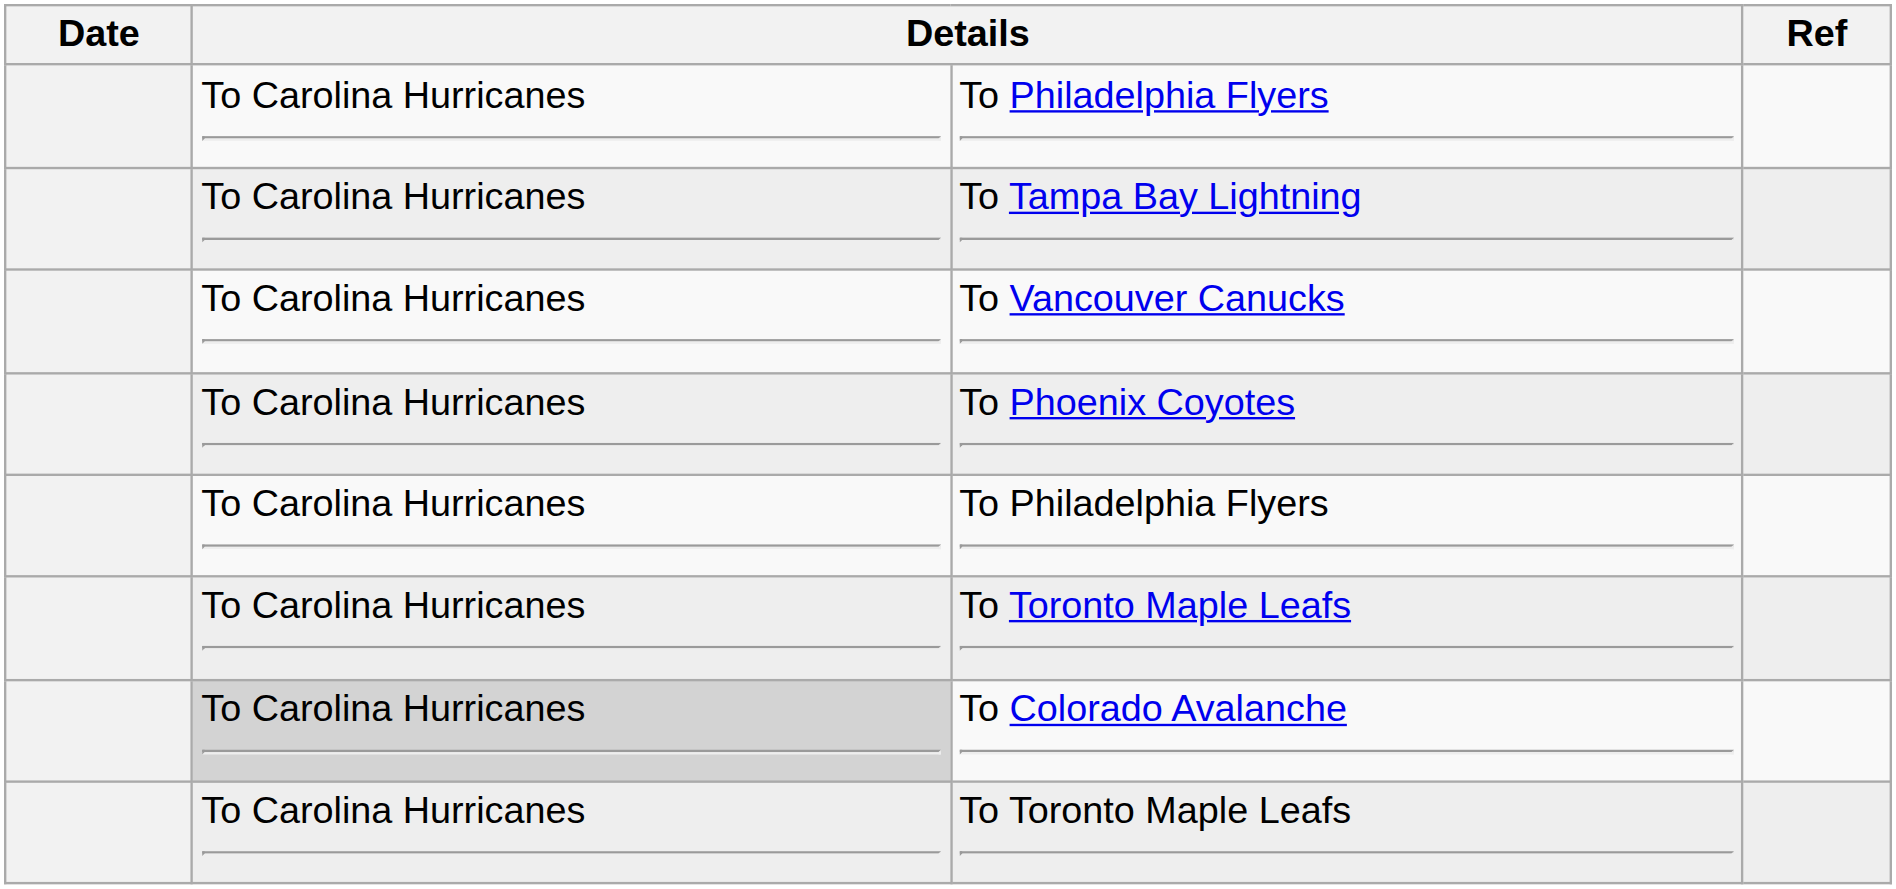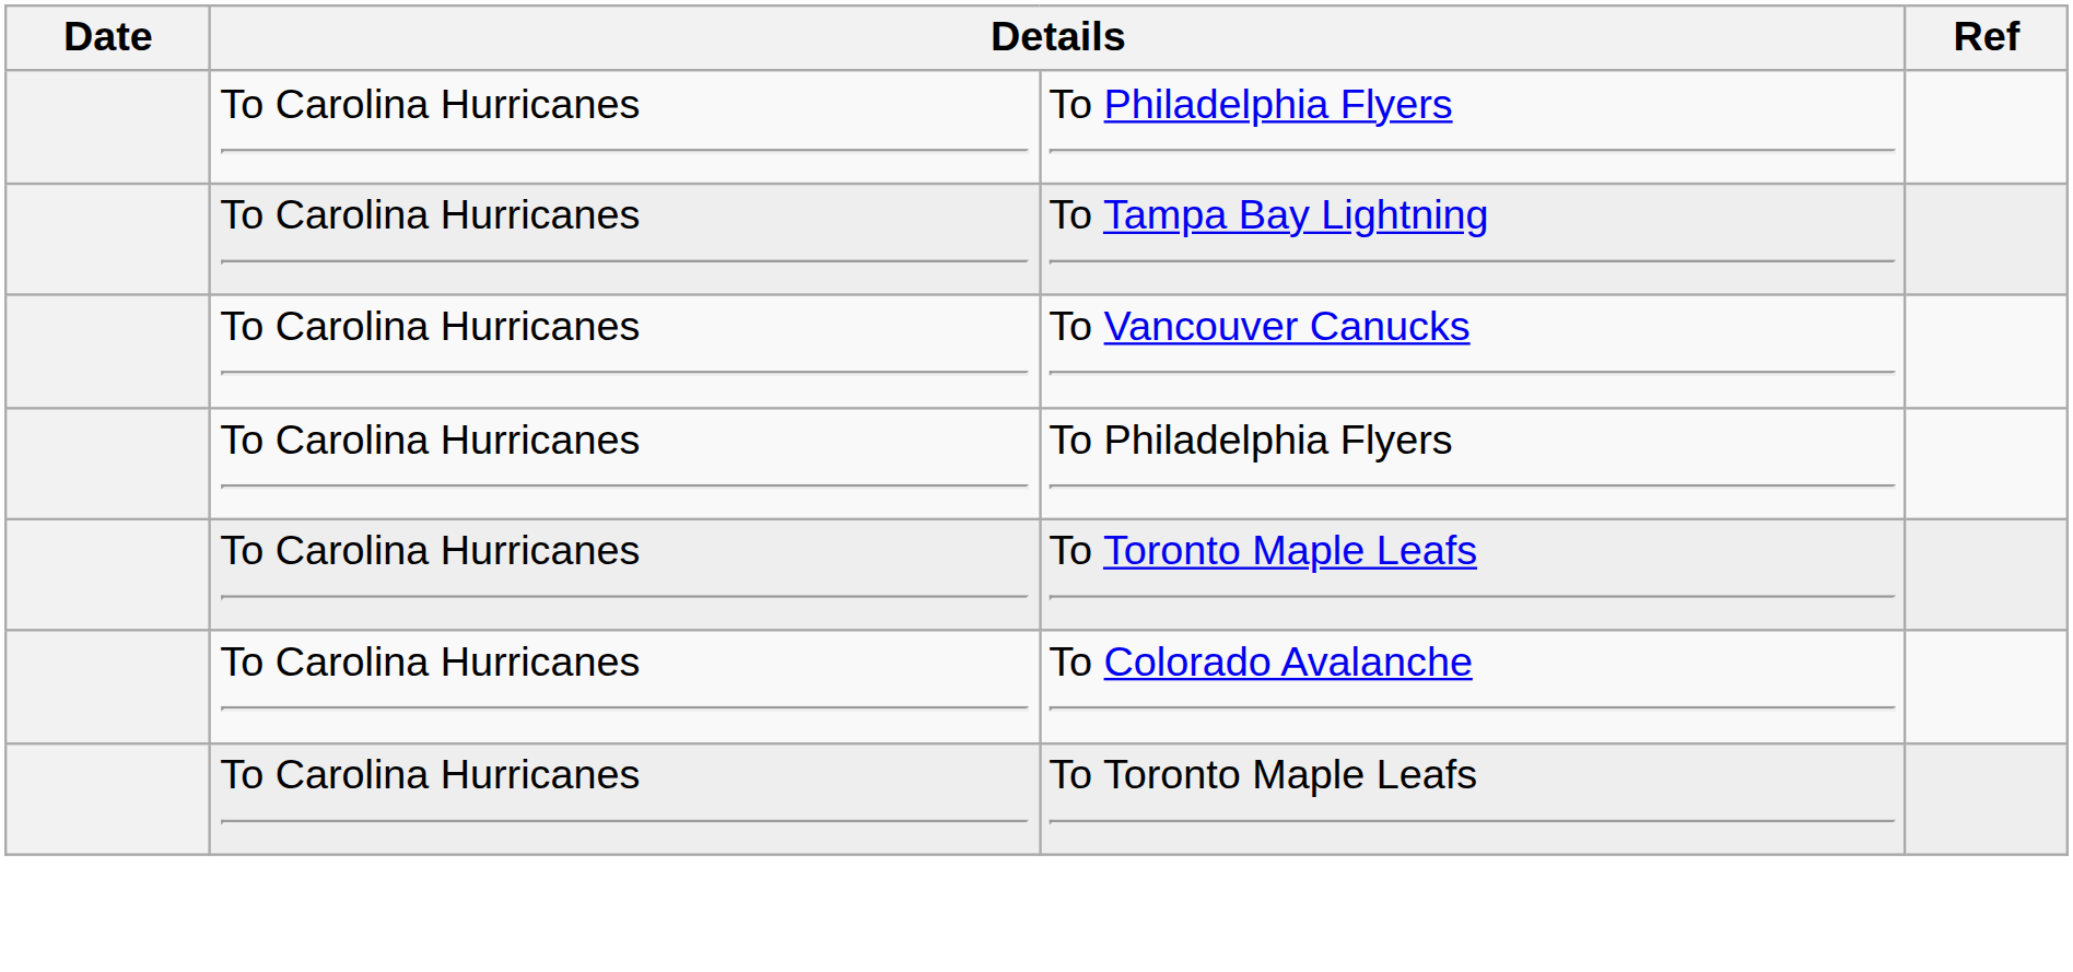 <table class="wikitable plainrowheaders" style="width: 50em;">
 <tr>
 <th scope="col">Date</th>
 <th scope="col" colspan="2">Details</th>
 <th scope="col">Ref</th>
 </tr>
 <tr>
 <th scope="row"></th>
 <td valign="top">To Carolina Hurricanes <hr></td>
 <td valign="top">To <a href='#'>Philadelphia Flyers</a> <hr></td>
 <td></td>
 </tr>
 <tr bgcolor="#eeeeee">
 <th scope="row"></th>
 <td valign="top">To Carolina Hurricanes <hr></td>
 <td valign="top">To <a href='#'>Tampa Bay Lightning</a> <hr></td>
 <td></td>
 </tr>
 <tr>
 <th scope="row"></th>
 <td valign="top">To Carolina Hurricanes <hr></td>
 <td valign="top">To <a href='#'>Vancouver Canucks</a> <hr></td>
 <td></td>
 </tr>
-<tr bgcolor="#eeeeee">
-<th scope="row"></th>
-<td valign="top">To Carolina Hurricanes <hr></td>
-<td valign="top">To <a href='#'>Phoenix Coyotes</a> <hr></td>
-<td></td>
-</tr>
 <tr>
 <th scope="row"></th>
 <td valign="top">To Carolina Hurricanes <hr></td>
 <td valign="top">To Philadelphia Flyers <hr></td>
 <td></td>
 </tr>
 <tr bgcolor="#eeeeee">
 <th scope="row"></th>
 <td valign="top">To Carolina Hurricanes <hr></td>
 <td valign="top">To <a href='#'>Toronto Maple Leafs</a> <hr></td>
 <td></td>
 </tr>
 <tr>
 <th scope="row"></th>
-<td valign="top" style="background: lightgrey;">To Carolina Hurricanes <hr></td>
+<td valign="top">To Carolina Hurricanes <hr></td>
 <td valign="top">To <a href='#'>Colorado Avalanche</a> <hr></td>
 <td></td>
 </tr>
 <tr bgcolor="#eeeeee">
 <th scope="row"></th>
 <td valign="top">To Carolina Hurricanes <hr></td>
 <td valign="top">To Toronto Maple Leafs <hr></td>
 <td></td>
 </tr>
 </table>
